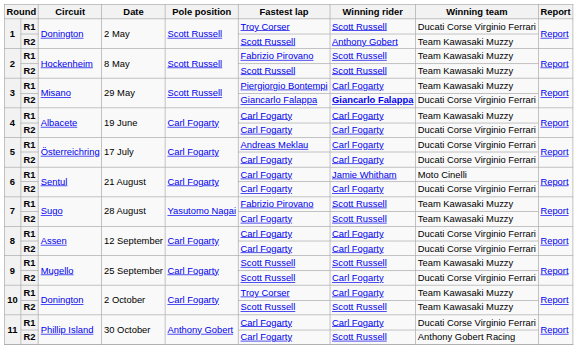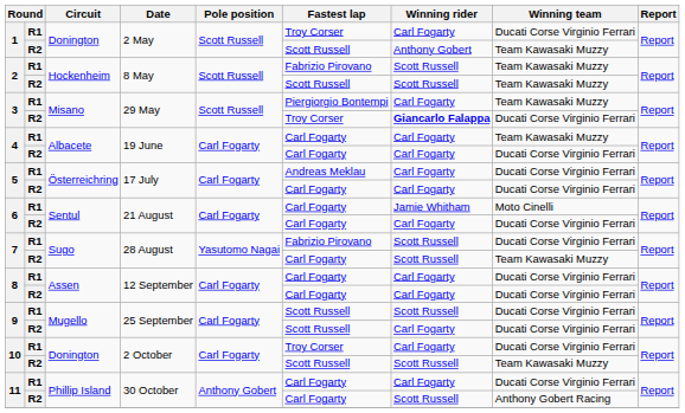 <table class="wikitable" style="font-size: 85%">
 <tr>
 <th colspan=2>Round</th>
 <th>Circuit</th>
 <th>Date</th>
 <th>Pole position</th>
 <th>Fastest lap</th>
 <th>Winning rider</th>
 <th>Winning team</th>
 <th>Report</th>
 </tr>
 <tr>
 <th rowspan=2>1</th>
 <th>R1</th>
 <td rowspan=2> <a href='#'>Donington</a></td>
 <td rowspan=2>2 May</td>
 <td rowspan=2> <a href='#'>Scott Russell</a></td>
 <td> <a href='#'>Troy Corser</a></td>
-<td> <a href='#'>Scott Russell</a></td>
+<td> <a href='#'>Carl Fogarty</a></td>
 <td>Ducati Corse Virginio Ferrari</td>
 <td rowspan=2><a href='#'>Report</a></td>
 </tr>
 <tr>
 <th>R2</th>
 <td> <a href='#'>Scott Russell</a></td>
 <td> <a href='#'>Anthony Gobert</a></td>
 <td>Team Kawasaki Muzzy</td>
 </tr>
 <tr>
 <th rowspan=2>2</th>
 <th>R1</th>
 <td rowspan=2> <a href='#'>Hockenheim</a></td>
 <td rowspan=2>8 May</td>
 <td rowspan=2> <a href='#'>Scott Russell</a></td>
 <td> <a href='#'>Fabrizio Pirovano</a></td>
 <td> <a href='#'>Scott Russell</a></td>
 <td>Team Kawasaki Muzzy</td>
 <td rowspan=2><a href='#'>Report</a></td>
 </tr>
 <tr>
 <th>R2</th>
 <td> <a href='#'>Scott Russell</a></td>
 <td> <a href='#'>Scott Russell</a></td>
 <td>Team Kawasaki Muzzy</td>
 </tr>
 <tr>
 <th rowspan=2>3</th>
 <th>R1</th>
 <td rowspan=2> <a href='#'>Misano</a></td>
 <td rowspan=2>29 May</td>
 <td rowspan=2> <a href='#'>Scott Russell</a></td>
 <td> <a href='#'>Piergiorgio Bontempi</a></td>
 <td> <a href='#'>Carl Fogarty</a></td>
 <td>Team Kawasaki Muzzy</td>
 <td rowspan=2><a href='#'>Report</a></td>
 </tr>
 <tr>
 <th>R2</th>
-<td> <a href='#'>Giancarlo Falappa</a></td>
+<td> <a href='#'>Troy Corser</a></td>
 <td><strong> <a href='#'>Giancarlo Falappa</a></strong></td>
 <td>Ducati Corse Virginio Ferrari</td>
 </tr>
 <tr>
 <th rowspan=2>4</th>
 <th>R1</th>
 <td rowspan=2> <a href='#'>Albacete</a></td>
 <td rowspan=2>19 June</td>
 <td rowspan=2> <a href='#'>Carl Fogarty</a></td>
 <td> <a href='#'>Carl Fogarty</a></td>
 <td> <a href='#'>Carl Fogarty</a></td>
 <td>Team Kawasaki Muzzy</td>
 <td rowspan=2><a href='#'>Report</a></td>
 </tr>
 <tr>
 <th>R2</th>
 <td> <a href='#'>Carl Fogarty</a></td>
 <td> <a href='#'>Carl Fogarty</a></td>
 <td>Ducati Corse Virginio Ferrari</td>
 </tr>
 <tr>
 <th rowspan=2>5</th>
 <th>R1</th>
 <td rowspan=2> <a href='#'>Österreichring</a></td>
 <td rowspan=2>17 July</td>
 <td rowspan=2> <a href='#'>Carl Fogarty</a></td>
 <td> <a href='#'>Andreas Meklau</a></td>
 <td> <a href='#'>Carl Fogarty</a></td>
 <td>Ducati Corse Virginio Ferrari</td>
 <td rowspan=2><a href='#'>Report</a></td>
 </tr>
 <tr>
 <th>R2</th>
 <td> <a href='#'>Carl Fogarty</a></td>
 <td> <a href='#'>Carl Fogarty</a></td>
 <td>Ducati Corse Virginio Ferrari</td>
 </tr>
 <tr>
 <th rowspan=2>6</th>
 <th>R1</th>
 <td rowspan=2> <a href='#'>Sentul</a></td>
 <td rowspan=2>21 August</td>
 <td rowspan=2> <a href='#'>Carl Fogarty</a></td>
 <td> <a href='#'>Carl Fogarty</a></td>
 <td> <a href='#'>Jamie Whitham</a></td>
 <td>Moto Cinelli</td>
 <td rowspan=2><a href='#'>Report</a></td>
 </tr>
 <tr>
 <th>R2</th>
 <td> <a href='#'>Carl Fogarty</a></td>
 <td> <a href='#'>Carl Fogarty</a></td>
 <td>Ducati Corse Virginio Ferrari</td>
 </tr>
 <tr>
 <th rowspan=2>7</th>
 <th>R1</th>
 <td rowspan=2> <a href='#'>Sugo</a></td>
 <td rowspan=2>28 August</td>
 <td rowspan=2> <a href='#'>Yasutomo Nagai</a></td>
 <td> <a href='#'>Fabrizio Pirovano</a></td>
 <td> <a href='#'>Scott Russell</a></td>
-<td>Team Kawasaki Muzzy</td>
+<td>Ducati Corse Virginio Ferrari</td>
 <td rowspan=2><a href='#'>Report</a></td>
 </tr>
 <tr>
 <th>R2</th>
 <td> <a href='#'>Carl Fogarty</a></td>
 <td> <a href='#'>Scott Russell</a></td>
 <td>Team Kawasaki Muzzy</td>
 </tr>
 <tr>
 <th rowspan=2>8</th>
 <th>R1</th>
 <td rowspan=2> <a href='#'>Assen</a></td>
 <td rowspan=2>12 September</td>
 <td rowspan=2> <a href='#'>Carl Fogarty</a></td>
 <td> <a href='#'>Carl Fogarty</a></td>
 <td> <a href='#'>Carl Fogarty</a></td>
 <td>Ducati Corse Virginio Ferrari</td>
 <td rowspan=2><a href='#'>Report</a></td>
 </tr>
 <tr>
 <th>R2</th>
 <td> <a href='#'>Carl Fogarty</a></td>
 <td> <a href='#'>Carl Fogarty</a></td>
 <td>Ducati Corse Virginio Ferrari</td>
 </tr>
 <tr>
 <th rowspan=2>9</th>
 <th>R1</th>
 <td rowspan=2> <a href='#'>Mugello</a></td>
 <td rowspan=2>25 September</td>
 <td rowspan=2> <a href='#'>Carl Fogarty</a></td>
 <td> <a href='#'>Scott Russell</a></td>
 <td> <a href='#'>Scott Russell</a></td>
-<td>Team Kawasaki Muzzy</td>
+<td>Ducati Corse Virginio Ferrari</td>
 <td rowspan=2><a href='#'>Report</a></td>
 </tr>
 <tr>
 <th>R2</th>
 <td> <a href='#'>Scott Russell</a></td>
 <td> <a href='#'>Carl Fogarty</a></td>
 <td>Ducati Corse Virginio Ferrari</td>
 </tr>
 <tr>
 <th rowspan=2>10</th>
 <th>R1</th>
 <td rowspan=2> <a href='#'>Donington</a></td>
 <td rowspan=2>2 October</td>
 <td rowspan=2> <a href='#'>Carl Fogarty</a></td>
 <td> <a href='#'>Troy Corser</a></td>
 <td> <a href='#'>Carl Fogarty</a></td>
-<td>Team Kawasaki Muzzy</td>
+<td>Ducati Corse Virginio Ferrari</td>
 <td rowspan=2><a href='#'>Report</a></td>
 </tr>
 <tr>
 <th>R2</th>
 <td> <a href='#'>Scott Russell</a></td>
 <td> <a href='#'>Scott Russell</a></td>
 <td>Team Kawasaki Muzzy</td>
 </tr>
 <tr>
 <th rowspan=2>11</th>
 <th>R1</th>
 <td rowspan=2> <a href='#'>Phillip Island</a></td>
 <td rowspan=2>30 October</td>
 <td rowspan=2> <a href='#'>Anthony Gobert</a></td>
 <td> <a href='#'>Carl Fogarty</a></td>
 <td> <a href='#'>Carl Fogarty</a></td>
 <td>Ducati Corse Virginio Ferrari</td>
 <td rowspan=2><a href='#'>Report</a></td>
 </tr>
 <tr>
 <th>R2</th>
 <td> <a href='#'>Carl Fogarty</a></td>
 <td> <a href='#'>Scott Russell</a></td>
 <td>Anthony Gobert Racing</td>
 </tr>
 <tr>
 </tr>
 </table>
